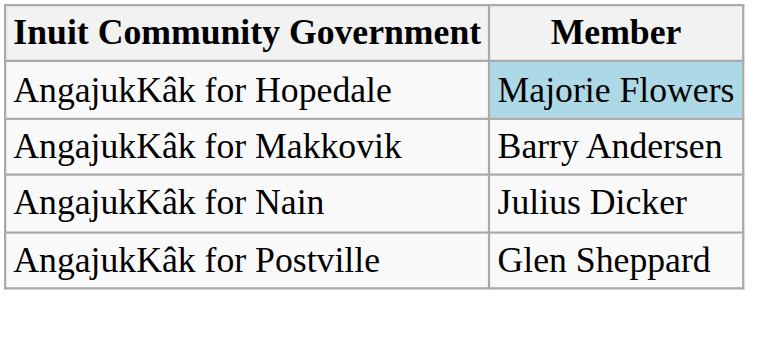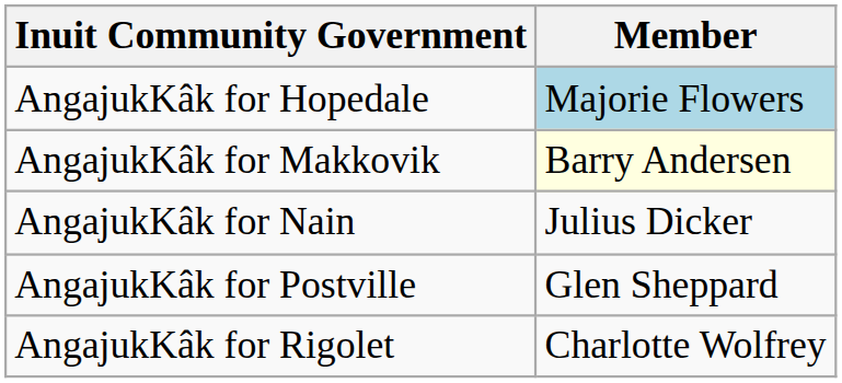 <table class="wikitable">
 <tr>
 <th>Inuit Community Government</th>
 <th>Member</th>
 </tr>
 <tr>
 <td>AngajukKâk for Hopedale</td>
 <td style="background: lightblue;">Majorie Flowers</td>
 </tr>
 <tr>
 <td>AngajukKâk for Makkovik</td>
-<td>Barry Andersen</td>
+<td style="background: lightyellow;">Barry Andersen</td>
 </tr>
 <tr>
 <td>AngajukKâk for Nain</td>
 <td>Julius Dicker</td>
 </tr>
 <tr>
 <td>AngajukKâk for Postville</td>
 <td>Glen Sheppard</td>
 </tr>
+<tr>
+<td>AngajukKâk for Rigolet</td>
+<td>Charlotte Wolfrey</td>
+</tr>
 </table>
